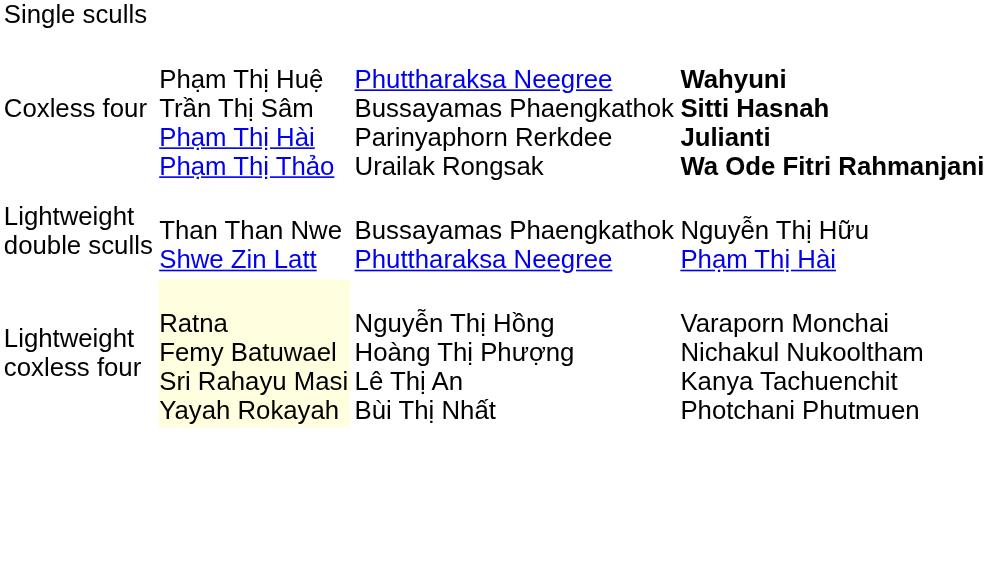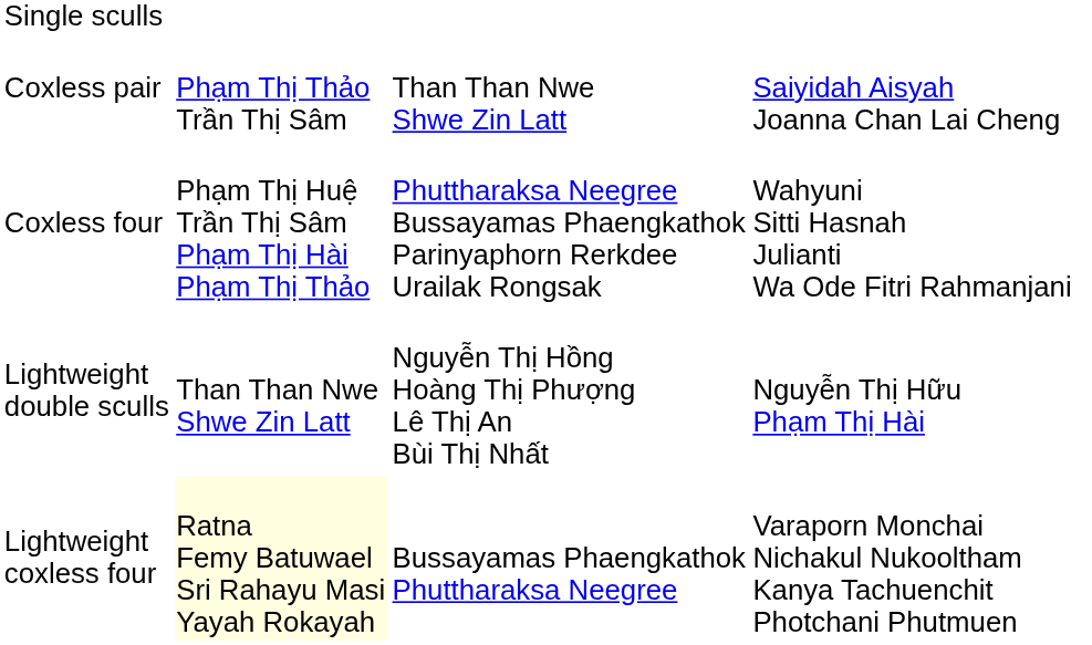 <table>
 <tr>
 <td>Single sculls</td>
 <td nowrap></td>
 <td></td>
 <td></td>
 </tr>
 <tr>
+<td>Coxless pair</td>
+<td><br><a href='#'>Phạm Thị Thảo</a><br>Trần Thị Sâm</td>
+<td><br>Than Than Nwe<br><a href='#'>Shwe Zin Latt</a></td>
+<td><br><a href='#'>Saiyidah Aisyah</a><br>Joanna Chan Lai Cheng</td>
+</tr>
+<tr>
 <td>Coxless four</td>
 <td><br>Phạm Thị Huệ<br>Trần Thị Sâm<br><a href='#'>Phạm Thị Hài</a><br><a href='#'>Phạm Thị Thảo</a></td>
 <td nowrap><br><a href='#'>Phuttharaksa Neegree</a><br>Bussayamas Phaengkathok<br>Parinyaphorn Rerkdee<br>Urailak Rongsak</td>
-<td nowrap><strong><br>Wahyuni<br>Sitti Hasnah<br>Julianti<br>Wa Ode Fitri Rahmanjani</strong></td>
+<td nowrap><br>Wahyuni<br>Sitti Hasnah<br>Julianti<br>Wa Ode Fitri Rahmanjani</td>
 </tr>
 <tr>
 <td>Lightweight<br> double sculls</td>
 <td><br>Than Than Nwe<br><a href='#'>Shwe Zin Latt</a></td>
-<td><br>Bussayamas Phaengkathok<br><a href='#'>Phuttharaksa Neegree</a></td>
+<td><br>Nguyễn Thị Hồng<br>Hoàng Thị Phượng<br>Lê Thị An<br>Bùi Thị Nhất</td>
 <td><br>Nguyễn Thị Hữu<br><a href='#'>Phạm Thị Hài</a></td>
 </tr>
 <tr>
 <td>Lightweight<br> coxless four</td>
 <td style="background: lightyellow;"><br>Ratna<br>Femy Batuwael<br>Sri Rahayu Masi<br>Yayah Rokayah</td>
-<td><br>Nguyễn Thị Hồng<br>Hoàng Thị Phượng<br>Lê Thị An<br>Bùi Thị Nhất</td>
+<td><br>Bussayamas Phaengkathok<br><a href='#'>Phuttharaksa Neegree</a></td>
 <td><br>Varaporn Monchai<br>Nichakul Nukooltham<br>Kanya Tachuenchit<br>Photchani Phutmuen</td>
 </tr>
 </table>
